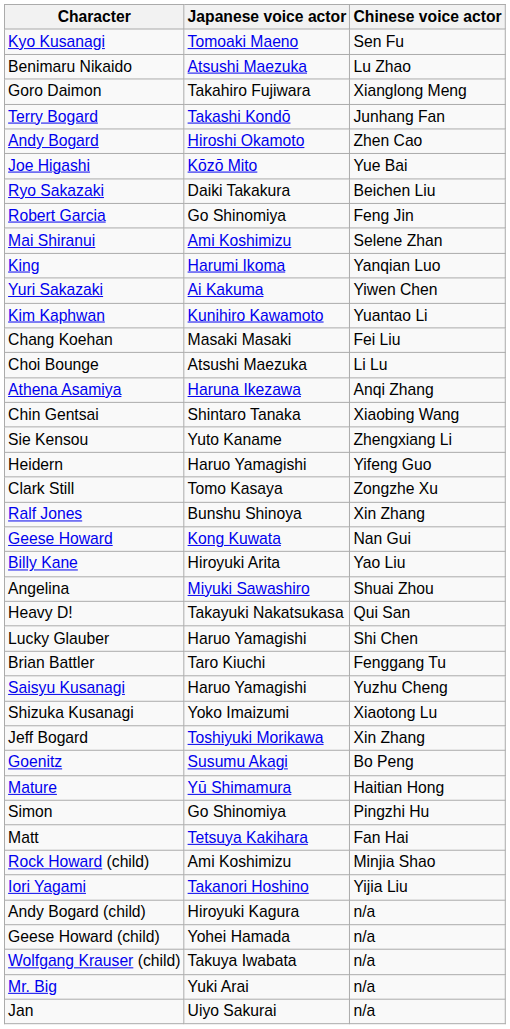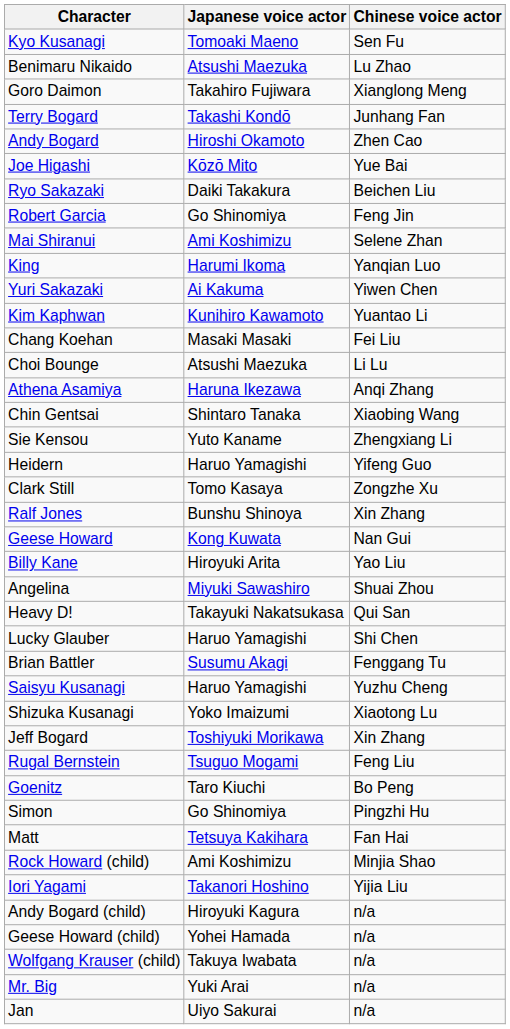 <table class="wikitable sortable">
 <tr>
 <th>Character</th>
 <th>Japanese voice actor</th>
 <th>Chinese voice actor</th>
 </tr>
 <tr>
 <td><a href='#'>Kyo Kusanagi</a></td>
 <td><a href='#'>Tomoaki Maeno</a></td>
 <td>Sen Fu</td>
 </tr>
 <tr>
 <td>Benimaru Nikaido</td>
 <td><a href='#'>Atsushi Maezuka</a></td>
 <td>Lu Zhao</td>
 </tr>
 <tr>
 <td>Goro Daimon</td>
 <td>Takahiro Fujiwara</td>
 <td>Xianglong Meng</td>
 </tr>
 <tr>
 <td><a href='#'>Terry Bogard</a></td>
 <td><a href='#'>Takashi Kondō</a></td>
 <td>Junhang Fan</td>
 </tr>
 <tr>
 <td><a href='#'>Andy Bogard</a></td>
 <td><a href='#'>Hiroshi Okamoto</a></td>
 <td>Zhen Cao</td>
 </tr>
 <tr>
 <td><a href='#'>Joe Higashi</a></td>
 <td><a href='#'>Kōzō Mito</a></td>
 <td>Yue Bai</td>
 </tr>
 <tr>
 <td><a href='#'>Ryo Sakazaki</a></td>
 <td>Daiki Takakura</td>
 <td>Beichen Liu</td>
 </tr>
 <tr>
 <td><a href='#'>Robert Garcia</a></td>
 <td>Go Shinomiya</td>
 <td>Feng Jin</td>
 </tr>
 <tr>
 <td><a href='#'>Mai Shiranui</a></td>
 <td><a href='#'>Ami Koshimizu</a></td>
 <td>Selene Zhan</td>
 </tr>
 <tr>
 <td><a href='#'>King</a></td>
 <td><a href='#'>Harumi Ikoma</a></td>
 <td>Yanqian Luo</td>
 </tr>
 <tr>
 <td><a href='#'>Yuri Sakazaki</a></td>
 <td><a href='#'>Ai Kakuma</a></td>
 <td>Yiwen Chen</td>
 </tr>
 <tr>
 <td><a href='#'>Kim Kaphwan</a></td>
 <td><a href='#'>Kunihiro Kawamoto</a></td>
 <td>Yuantao Li</td>
 </tr>
 <tr>
 <td>Chang Koehan</td>
 <td>Masaki Masaki</td>
 <td>Fei Liu</td>
 </tr>
 <tr>
 <td>Choi Bounge</td>
 <td>Atsushi Maezuka</td>
 <td>Li Lu</td>
 </tr>
 <tr>
 <td><a href='#'>Athena Asamiya</a></td>
 <td><a href='#'>Haruna Ikezawa</a></td>
 <td>Anqi Zhang</td>
 </tr>
 <tr>
 <td>Chin Gentsai</td>
 <td>Shintaro Tanaka</td>
 <td>Xiaobing Wang</td>
 </tr>
 <tr>
 <td>Sie Kensou</td>
 <td>Yuto Kaname</td>
 <td>Zhengxiang Li</td>
 </tr>
 <tr>
 <td>Heidern</td>
 <td>Haruo Yamagishi</td>
 <td>Yifeng Guo</td>
 </tr>
 <tr>
 <td>Clark Still</td>
 <td>Tomo Kasaya</td>
 <td>Zongzhe Xu</td>
 </tr>
 <tr>
 <td><a href='#'>Ralf Jones</a></td>
 <td>Bunshu Shinoya</td>
 <td>Xin Zhang</td>
 </tr>
 <tr>
 <td><a href='#'>Geese Howard</a></td>
 <td><a href='#'>Kong Kuwata</a></td>
 <td>Nan Gui</td>
 </tr>
 <tr>
 <td><a href='#'>Billy Kane</a></td>
 <td>Hiroyuki Arita</td>
 <td>Yao Liu</td>
 </tr>
 <tr>
 <td>Angelina</td>
 <td><a href='#'>Miyuki Sawashiro</a></td>
 <td>Shuai Zhou</td>
 </tr>
 <tr>
 <td>Heavy D!</td>
 <td>Takayuki Nakatsukasa</td>
 <td>Qui San</td>
 </tr>
 <tr>
 <td>Lucky Glauber</td>
 <td>Haruo Yamagishi</td>
 <td>Shi Chen</td>
 </tr>
 <tr>
 <td>Brian Battler</td>
-<td>Taro Kiuchi</td>
+<td><a href='#'>Susumu Akagi</a></td>
 <td>Fenggang Tu</td>
 </tr>
 <tr>
 <td><a href='#'>Saisyu Kusanagi</a></td>
 <td>Haruo Yamagishi</td>
 <td>Yuzhu Cheng</td>
 </tr>
 <tr>
 <td>Shizuka Kusanagi</td>
 <td>Yoko Imaizumi</td>
 <td>Xiaotong Lu</td>
 </tr>
 <tr>
 <td>Jeff Bogard</td>
 <td><a href='#'>Toshiyuki Morikawa</a></td>
 <td>Xin Zhang</td>
 </tr>
 <tr>
-<td><a href='#'>Goenitz</a></td>
-<td><a href='#'>Susumu Akagi</a></td>
-<td>Bo Peng</td>
+<td><a href='#'>Rugal Bernstein</a></td>
+<td><a href='#'>Tsuguo Mogami</a></td>
+<td>Feng Liu</td>
 </tr>
 <tr>
-<td><a href='#'>Mature</a></td>
-<td><a href='#'>Yū Shimamura</a></td>
-<td>Haitian Hong</td>
+<td><a href='#'>Goenitz</a></td>
+<td>Taro Kiuchi</td>
+<td>Bo Peng</td>
 </tr>
 <tr>
 <td>Simon</td>
 <td>Go Shinomiya</td>
 <td>Pingzhi Hu</td>
 </tr>
 <tr>
 <td>Matt</td>
 <td><a href='#'>Tetsuya Kakihara</a></td>
 <td>Fan Hai</td>
 </tr>
 <tr>
 <td><a href='#'>Rock Howard</a> (child)</td>
 <td>Ami Koshimizu</td>
 <td>Minjia Shao</td>
 </tr>
 <tr>
 <td><a href='#'>Iori Yagami</a></td>
 <td><a href='#'>Takanori Hoshino</a></td>
 <td>Yijia Liu</td>
 </tr>
 <tr>
 <td>Andy Bogard (child)</td>
 <td>Hiroyuki Kagura</td>
 <td>n/a</td>
 </tr>
 <tr>
 <td>Geese Howard (child)</td>
 <td>Yohei Hamada</td>
 <td>n/a</td>
 </tr>
 <tr>
 <td><a href='#'>Wolfgang Krauser</a> (child)</td>
 <td>Takuya Iwabata</td>
 <td>n/a</td>
 </tr>
 <tr>
 <td><a href='#'>Mr. Big</a></td>
 <td>Yuki Arai</td>
 <td>n/a</td>
 </tr>
 <tr>
 <td>Jan</td>
 <td>Uiyo Sakurai</td>
 <td>n/a</td>
 </tr>
 </table>
